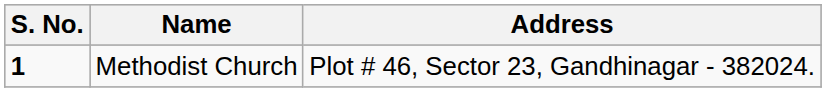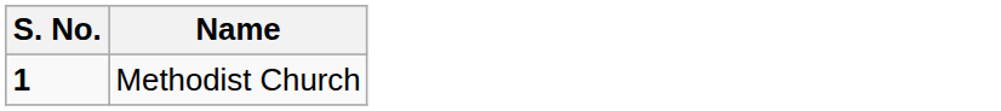 <table class="wikitable">
 <tr>
 <th>S. No.</th>
 <th>Name</th>
-<th>Address</th>
 </tr>
 <tr>
 <td><strong>1</strong></td>
 <td>Methodist Church</td>
-<td>Plot # 46, Sector 23, Gandhinagar - 382024.</td>
 </tr>
 </table>
